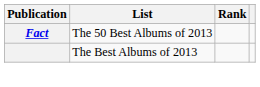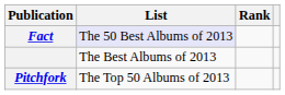 <table class="sortable wikitable plainrowheaders">
 <tr>
 <th scope="col">Publication</th>
 <th scope="col">List</th>
 <th scope="col">Rank</th>
 <th scope="col" class="unsortable"></th>
 </tr>
 <tr>
 <th scope="row"><a href='#'><em>Fact</em></a></th>
-<td>The 50 Best Albums of 2013</td>
+<td style="background: lavender;">The 50 Best Albums of 2013</td>
 <td></td>
 <td></td>
 </tr>
 <tr>
 <th scope="row"></th>
 <td>The Best Albums of 2013</td>
 <td></td>
 <td></td>
 </tr>
+<tr>
+<th scope="row"><a href='#'><em>Pitchfork</em></a></th>
+<td>The Top 50 Albums of 2013</td>
+<td></td>
+<td></td>
+</tr>
 </table>
